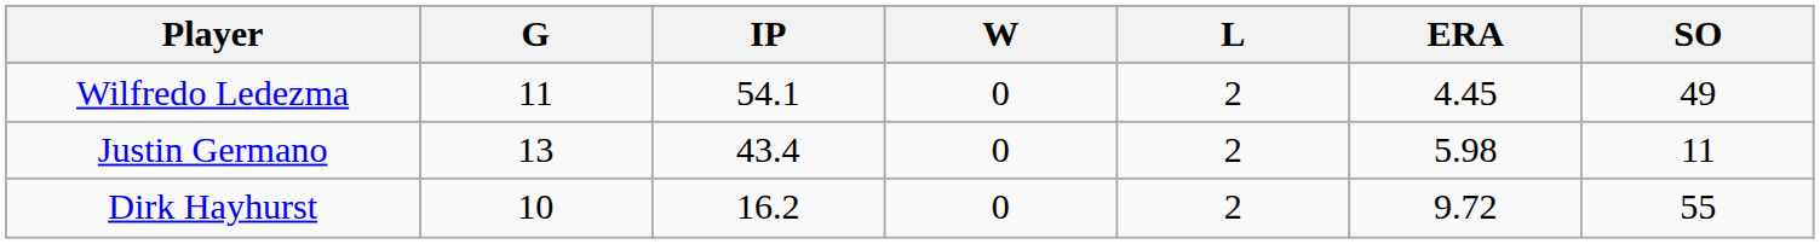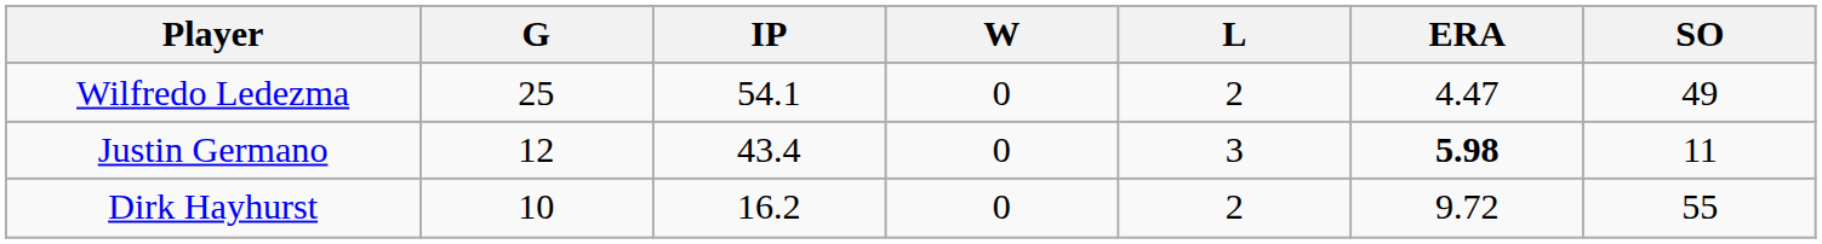 <table class="wikitable sortable">
 <tr>
 <th bgcolor="#DDDDFF" width="16%">Player</th>
 <th bgcolor="#DDDDFF" width="9%">G</th>
 <th bgcolor="#DDDDFF" width="9%">IP</th>
 <th bgcolor="#DDDDFF" width="9%">W</th>
 <th bgcolor="#DDDDFF" width="9%">L</th>
 <th bgcolor="#DDDDFF" width="9%">ERA</th>
 <th bgcolor="#DDDDFF" width="9%">SO</th>
 </tr>
 <tr align=center>
 <td><a href='#'>Wilfredo Ledezma</a></td>
-<td>11</td>
+<td>25</td>
 <td>54.1</td>
 <td>0</td>
 <td>2</td>
-<td>4.45</td>
+<td>4.47</td>
 <td>49</td>
 </tr>
 <tr align=center>
 <td><a href='#'>Justin Germano</a></td>
-<td>13</td>
+<td>12</td>
 <td>43.4</td>
 <td>0</td>
-<td>2</td>
-<td>5.98</td>
+<td>3</td>
+<td><strong>5.98</strong></td>
 <td>11</td>
 </tr>
 <tr align=center>
 <td><a href='#'>Dirk Hayhurst</a></td>
 <td>10</td>
 <td>16.2</td>
 <td>0</td>
 <td>2</td>
 <td>9.72</td>
 <td>55</td>
 </tr>
 </table>
